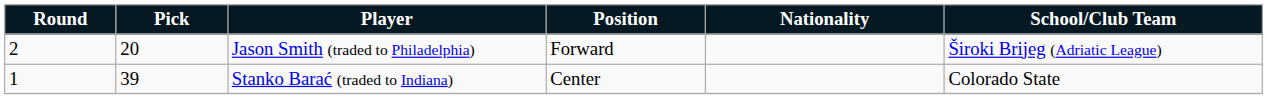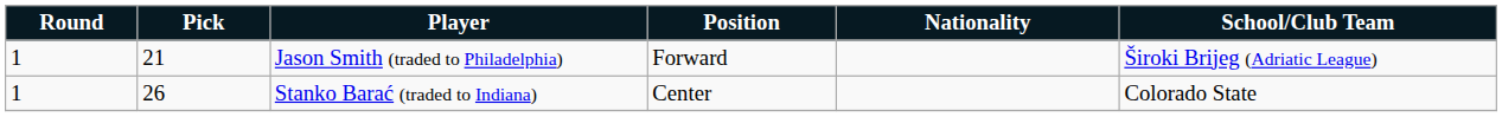 <table class="wikitable sortable sortable">
 <tr>
 <th style="background:#061922; color:white" width="7%">Round</th>
 <th style="background:#061922; color:white" width="7%">Pick</th>
 <th style="background:#061922; color:white" width="20%">Player</th>
 <th style="background:#061922; color:white" width="10%">Position</th>
 <th style="background:#061922; color:white" width="15%">Nationality</th>
 <th style="background:#061922; color:white" width="20%">School/Club Team</th>
 </tr>
 <tr>
-<td>2</td>
-<td>20</td>
+<td>1</td>
+<td>21</td>
 <td><a href='#'>Jason Smith</a> <small>(traded to <a href='#'>Philadelphia</a>)</small></td>
 <td>Forward</td>
 <td></td>
 <td><a href='#'>Široki Brijeg</a> <small>(<a href='#'>Adriatic League</a>)</small></td>
 </tr>
 <tr>
 <td>1</td>
-<td>39</td>
+<td>26</td>
 <td><a href='#'>Stanko Barać</a> <small>(traded to <a href='#'>Indiana</a>)</small></td>
 <td>Center</td>
 <td></td>
 <td>Colorado State</td>
 </tr>
 <tr>
 </tr>
 </table>
